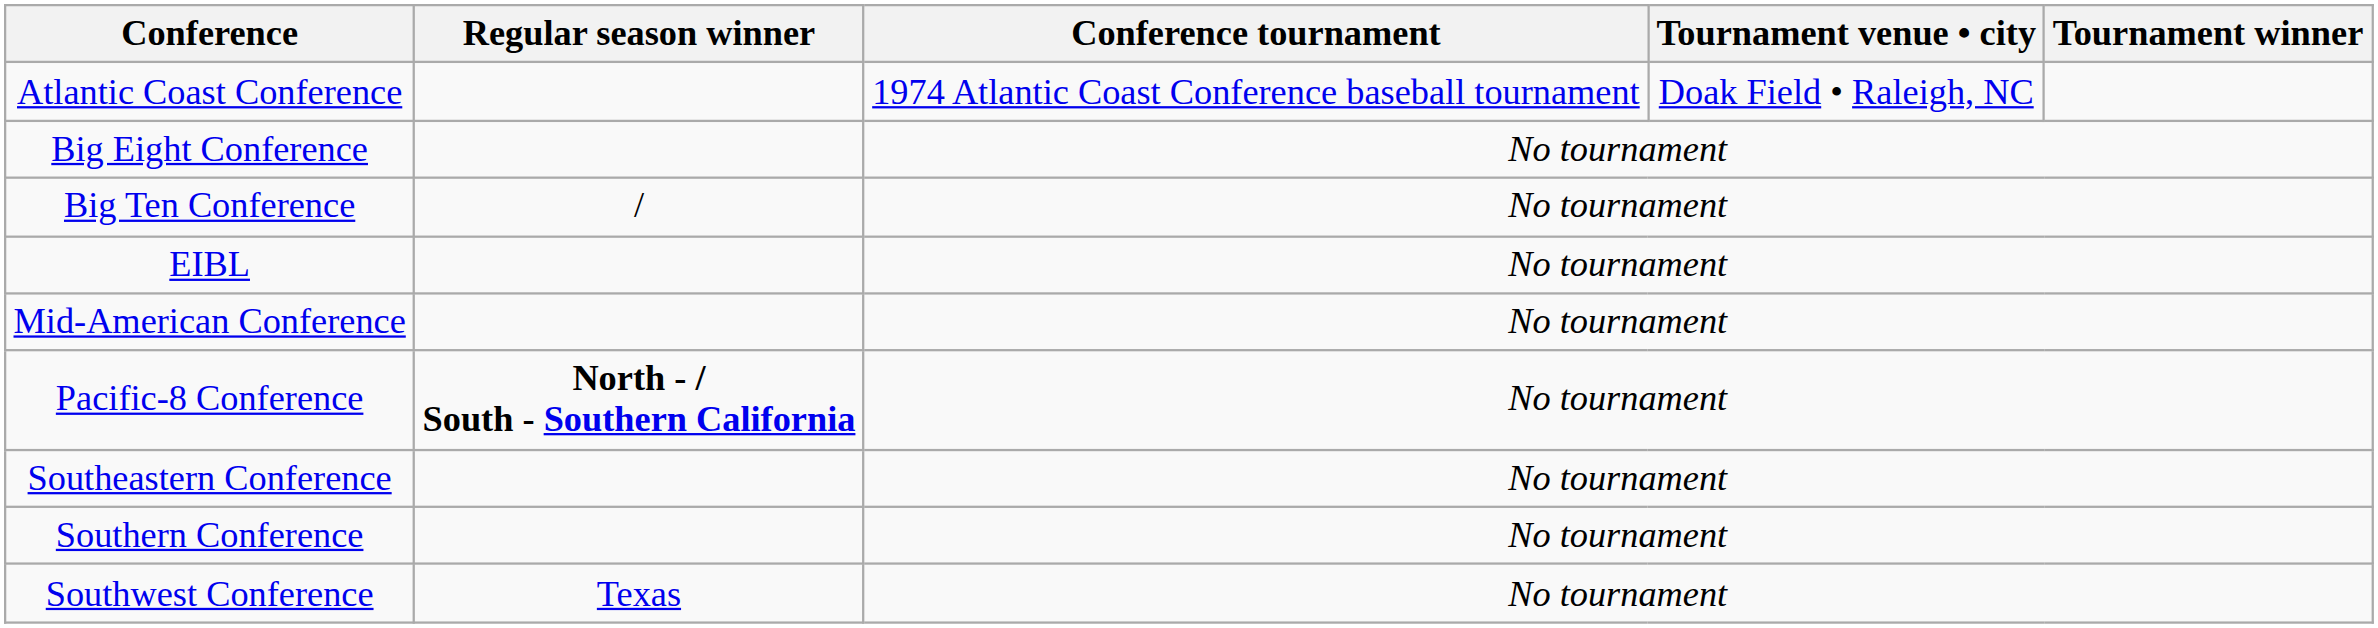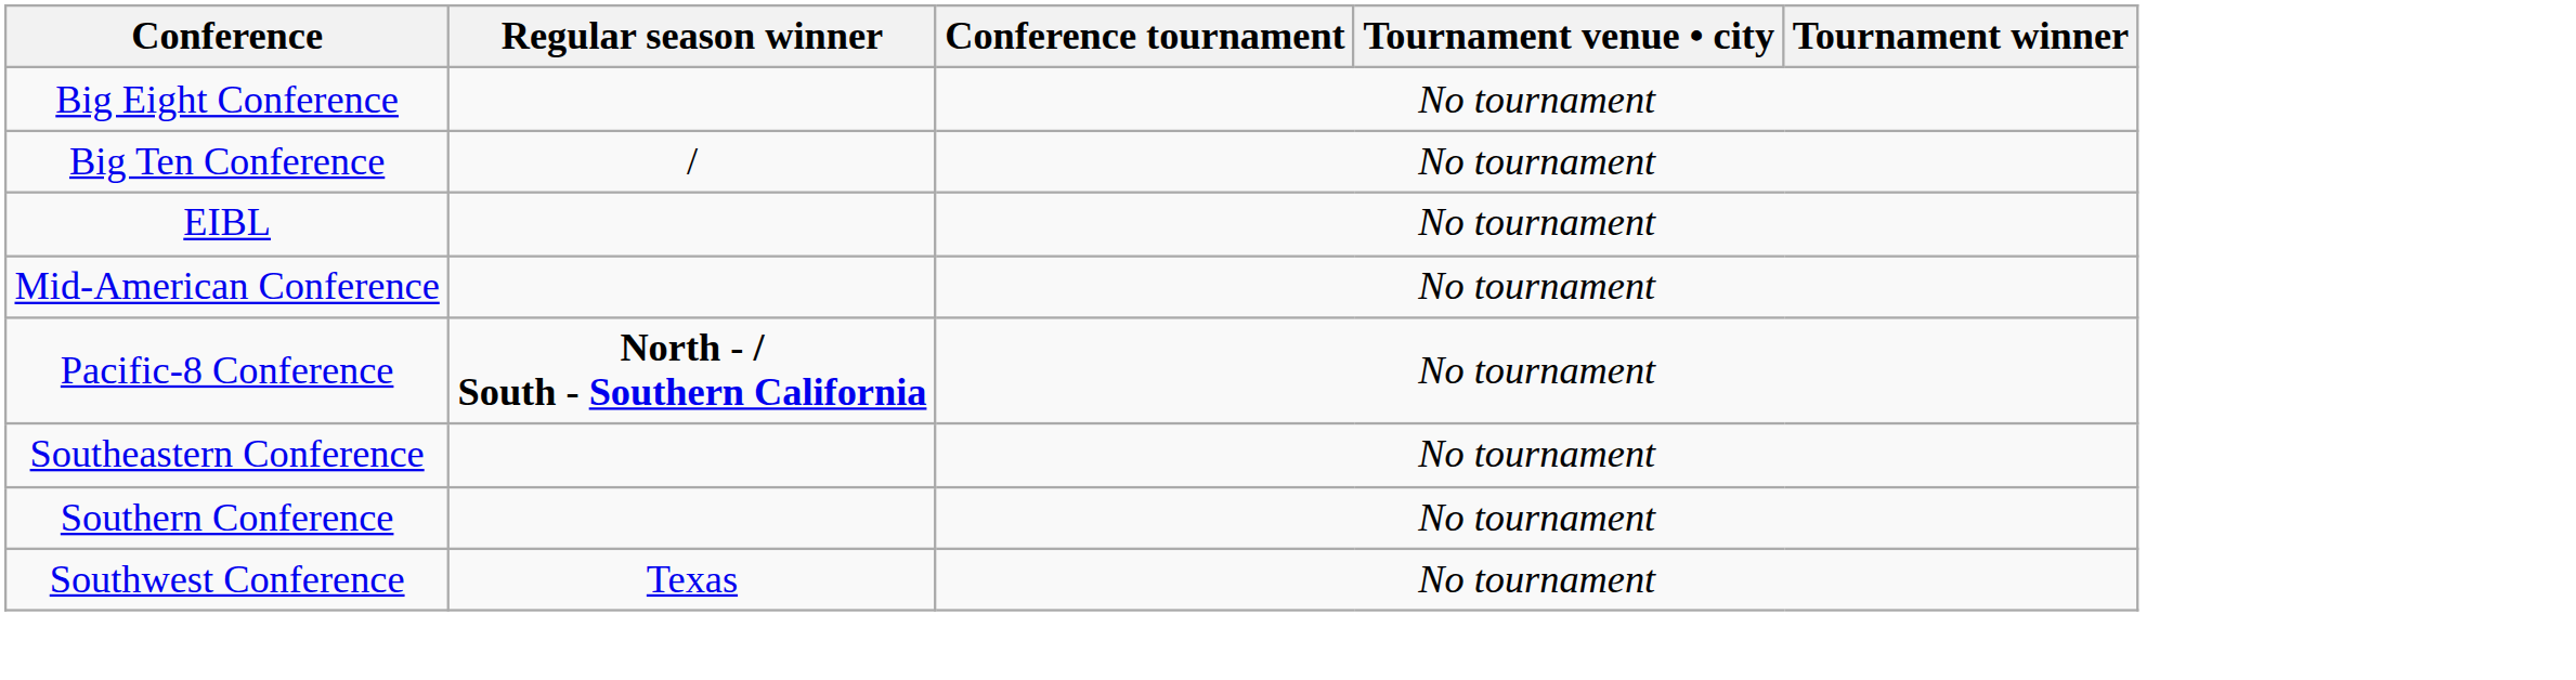 <table class="wikitable" style="text-align:center;">
 <tr>
 <th>Conference</th>
 <th>Regular season winner</th>
 <th>Conference tournament</th>
 <th>Tournament venue • city</th>
 <th>Tournament winner</th>
-</tr>
-<tr>
-<td><a href='#'>Atlantic Coast Conference</a></td>
-<td></td>
-<td><a href='#'>1974 Atlantic Coast Conference baseball tournament</a></td>
-<td><a href='#'>Doak Field</a> • <a href='#'>Raleigh, NC</a></td>
-<td></td>
 </tr>
 <tr>
 <td><a href='#'>Big Eight Conference</a></td>
 <td></td>
 <td colspan=3><em>No tournament</em></td>
 </tr>
 <tr>
 <td><a href='#'>Big Ten Conference</a></td>
 <td>/</td>
 <td colspan=3><em>No tournament</em></td>
 </tr>
 <tr>
 <td><a href='#'>EIBL</a></td>
 <td></td>
 <td colspan=3><em>No tournament</em></td>
 </tr>
 <tr>
 <td><a href='#'>Mid-American Conference</a></td>
 <td></td>
 <td colspan=3><em>No tournament</em></td>
 </tr>
 <tr>
 <td><a href='#'>Pacific-8 Conference</a></td>
 <td><strong>North - /<br>South - <a href='#'>Southern California</a></strong></td>
 <td colspan=3><em>No tournament</em></td>
 </tr>
 <tr>
 <td><a href='#'>Southeastern Conference</a></td>
 <td></td>
 <td colspan=3><em>No tournament</em></td>
 </tr>
 <tr>
 <td><a href='#'>Southern Conference</a></td>
 <td></td>
 <td colspan=3><em>No tournament</em></td>
 </tr>
 <tr>
 <td><a href='#'>Southwest Conference</a></td>
 <td><a href='#'>Texas</a></td>
 <td colspan=3><em>No tournament</em></td>
 </tr>
 </table>
